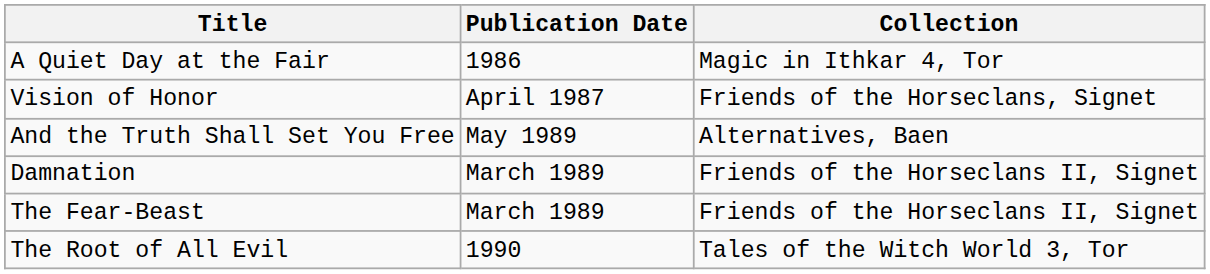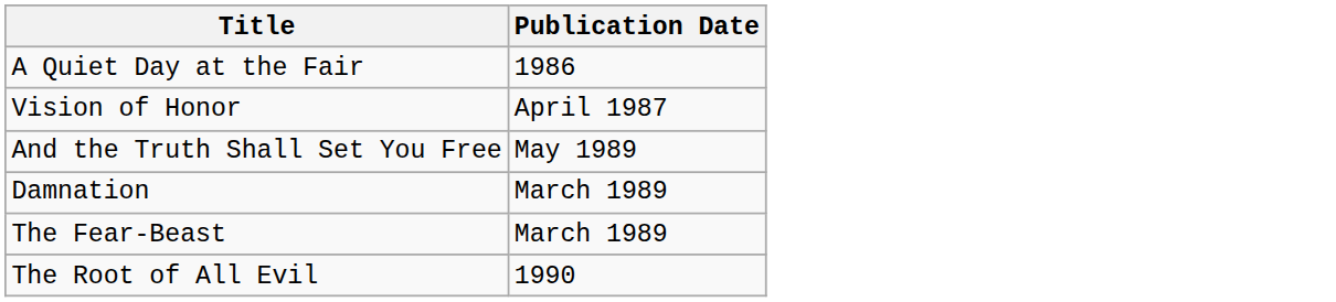 <table class="wikitable">
 <tr>
 <th>Title</th>
 <th>Publication Date</th>
-<th>Collection</th>
 </tr>
 <tr>
 <td>A Quiet Day at the Fair</td>
 <td>1986</td>
-<td>Magic in Ithkar 4, Tor</td>
 </tr>
 <tr>
 <td>Vision of Honor</td>
 <td>April 1987</td>
-<td>Friends of the Horseclans, Signet</td>
 </tr>
 <tr>
 <td>And the Truth Shall Set You Free</td>
 <td>May 1989</td>
-<td>Alternatives, Baen</td>
 </tr>
 <tr>
 <td>Damnation</td>
 <td>March 1989</td>
-<td>Friends of the Horseclans II, Signet</td>
 </tr>
 <tr>
 <td>The Fear-Beast</td>
 <td>March 1989</td>
-<td>Friends of the Horseclans II, Signet</td>
 </tr>
 <tr>
 <td>The Root of All Evil</td>
 <td>1990</td>
-<td>Tales of the Witch World 3, Tor</td>
 </tr>
 </table>
